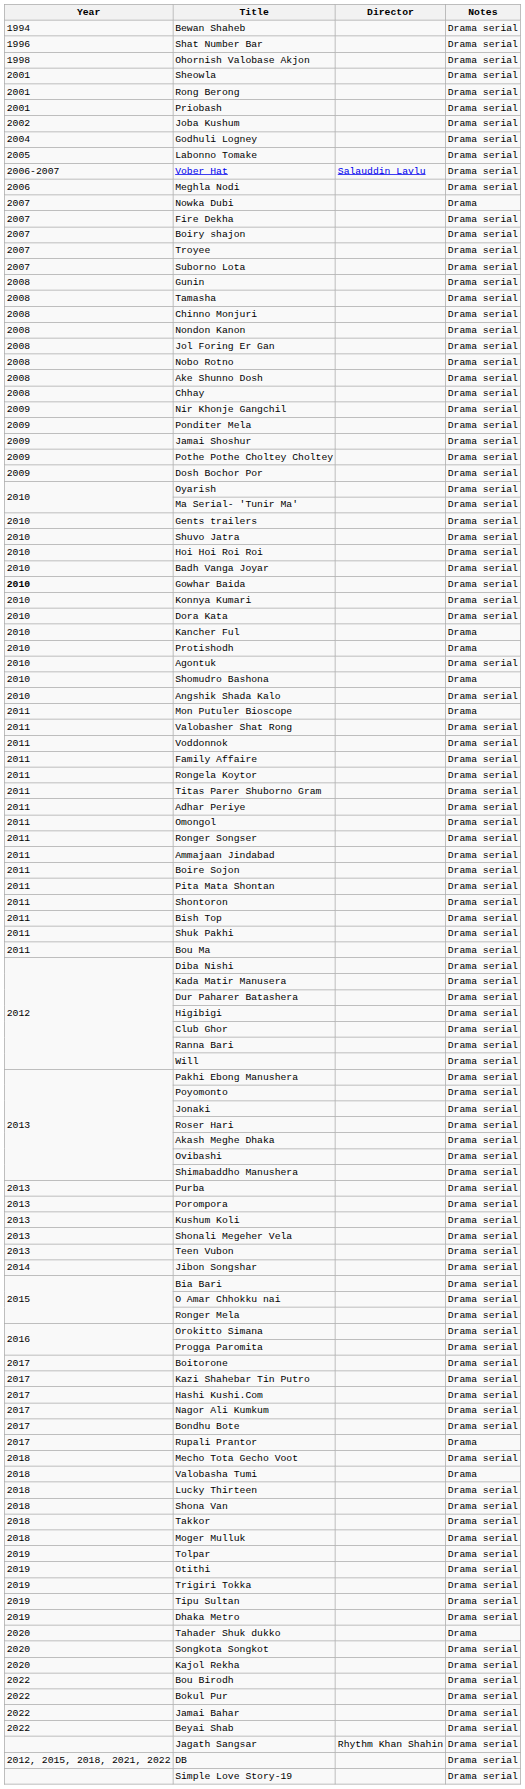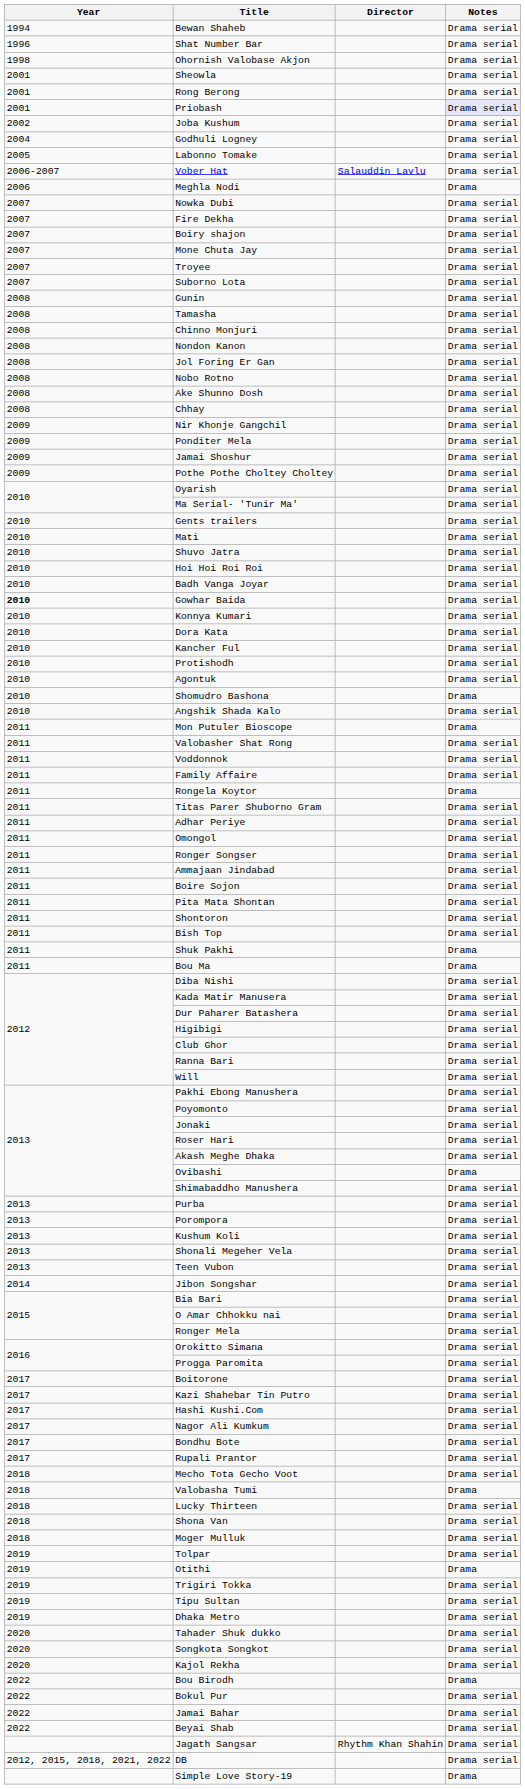 <table class="wikitable sortable">
 <tr>
 <th>Year</th>
 <th>Title</th>
 <th>Director</th>
 <th>Notes</th>
 </tr>
 <tr>
 <td>1994</td>
 <td>Bewan Shaheb</td>
 <td></td>
 <td>Drama serial</td>
 </tr>
 <tr>
 <td>1996</td>
 <td>Shat Number Bar</td>
 <td></td>
 <td>Drama serial</td>
 </tr>
 <tr>
 <td>1998</td>
 <td>Ohornish Valobase Akjon</td>
 <td></td>
 <td>Drama serial</td>
 </tr>
 <tr>
 <td>2001</td>
 <td>Sheowla</td>
 <td></td>
 <td>Drama serial</td>
 </tr>
 <tr>
 <td>2001</td>
 <td>Rong Berong</td>
 <td></td>
 <td>Drama serial</td>
 </tr>
 <tr>
 <td>2001</td>
 <td>Priobash</td>
 <td></td>
-<td>Drama serial</td>
+<td style="background: lavender;">Drama serial</td>
 </tr>
 <tr>
 <td>2002</td>
 <td>Joba Kushum</td>
 <td></td>
 <td>Drama serial</td>
 </tr>
 <tr>
 <td>2004</td>
 <td>Godhuli Logney</td>
 <td></td>
 <td>Drama serial</td>
 </tr>
 <tr>
 <td>2005</td>
 <td>Labonno Tomake</td>
 <td></td>
 <td>Drama serial</td>
 </tr>
 <tr>
 <td>2006-2007</td>
 <td><a href='#'>Vober Hat</a></td>
 <td><a href='#'>Salauddin Lavlu</a></td>
 <td>Drama serial</td>
 </tr>
 <tr>
 <td>2006</td>
 <td>Meghla Nodi</td>
 <td></td>
-<td>Drama serial</td>
+<td>Drama</td>
 </tr>
 <tr>
 <td>2007</td>
 <td>Nowka Dubi</td>
 <td></td>
-<td>Drama</td>
+<td>Drama serial</td>
 </tr>
 <tr>
 <td>2007</td>
 <td>Fire Dekha</td>
 <td></td>
 <td>Drama serial</td>
 </tr>
 <tr>
 <td>2007</td>
 <td>Boiry shajon</td>
+<td></td>
+<td>Drama serial</td>
+</tr>
+<tr>
+<td>2007</td>
+<td>Mone Chuta Jay</td>
 <td></td>
 <td>Drama serial</td>
 </tr>
 <tr>
 <td>2007</td>
 <td>Troyee</td>
 <td></td>
 <td>Drama serial</td>
 </tr>
 <tr>
 <td>2007</td>
 <td>Suborno Lota</td>
 <td></td>
 <td>Drama serial</td>
 </tr>
 <tr>
 <td>2008</td>
 <td>Gunin</td>
 <td></td>
 <td>Drama serial</td>
 </tr>
 <tr>
 <td>2008</td>
 <td>Tamasha</td>
 <td></td>
 <td>Drama serial</td>
 </tr>
 <tr>
 <td>2008</td>
 <td>Chinno Monjuri</td>
 <td></td>
 <td>Drama serial</td>
 </tr>
 <tr>
 <td>2008</td>
 <td>Nondon Kanon</td>
 <td></td>
 <td>Drama serial</td>
 </tr>
 <tr>
 <td>2008</td>
 <td>Jol Foring Er Gan</td>
 <td></td>
 <td>Drama serial</td>
 </tr>
 <tr>
 <td>2008</td>
 <td>Nobo Rotno</td>
 <td></td>
 <td>Drama serial</td>
 </tr>
 <tr>
 <td>2008</td>
 <td>Ake Shunno Dosh</td>
 <td></td>
 <td>Drama serial</td>
 </tr>
 <tr>
 <td>2008</td>
 <td>Chhay</td>
 <td></td>
 <td>Drama serial</td>
 </tr>
 <tr>
 <td>2009</td>
 <td>Nir Khonje Gangchil</td>
 <td></td>
 <td>Drama serial</td>
 </tr>
 <tr>
 <td>2009</td>
 <td>Ponditer Mela</td>
 <td></td>
 <td>Drama serial</td>
 </tr>
 <tr>
 <td>2009</td>
 <td>Jamai Shoshur</td>
 <td></td>
 <td>Drama serial</td>
 </tr>
 <tr>
 <td>2009</td>
 <td>Pothe Pothe Choltey Choltey</td>
 <td></td>
 <td>Drama serial</td>
 </tr>
 <tr>
-<td>2009</td>
-<td>Dosh Bochor Por</td>
-<td></td>
-<td>Drama serial</td>
-</tr>
-<tr>
 <td rowspan="2">2010</td>
 <td>Oyarish</td>
 <td></td>
 <td>Drama serial</td>
 </tr>
 <tr>
 <td>Ma Serial- 'Tunir Ma'</td>
 <td></td>
 <td>Drama serial</td>
 </tr>
 <tr>
 <td>2010</td>
 <td>Gents trailers</td>
+<td></td>
+<td>Drama serial</td>
+</tr>
+<tr>
+<td>2010</td>
+<td>Mati</td>
 <td></td>
 <td>Drama serial</td>
 </tr>
 <tr>
 <td>2010</td>
 <td>Shuvo Jatra</td>
 <td></td>
 <td>Drama serial</td>
 </tr>
 <tr>
 <td>2010</td>
 <td>Hoi Hoi Roi Roi</td>
 <td></td>
 <td>Drama serial</td>
 </tr>
 <tr>
 <td>2010</td>
 <td>Badh Vanga Joyar</td>
 <td></td>
 <td>Drama serial</td>
 </tr>
 <tr>
 <td><strong>2010</strong></td>
 <td>Gowhar Baida</td>
 <td></td>
 <td>Drama serial</td>
 </tr>
 <tr>
 <td>2010</td>
 <td>Konnya Kumari</td>
 <td></td>
 <td>Drama serial</td>
 </tr>
 <tr>
 <td>2010</td>
 <td>Dora Kata</td>
 <td></td>
 <td>Drama serial</td>
 </tr>
 <tr>
 <td>2010</td>
 <td>Kancher Ful</td>
 <td></td>
-<td>Drama</td>
+<td>Drama serial</td>
 </tr>
 <tr>
 <td>2010</td>
 <td>Protishodh</td>
 <td></td>
-<td>Drama</td>
+<td>Drama serial</td>
 </tr>
 <tr>
 <td>2010</td>
 <td>Agontuk</td>
 <td></td>
 <td>Drama serial</td>
 </tr>
 <tr>
 <td>2010</td>
 <td>Shomudro Bashona</td>
 <td></td>
 <td>Drama</td>
 </tr>
 <tr>
 <td>2010</td>
 <td>Angshik Shada Kalo</td>
 <td></td>
 <td>Drama serial</td>
 </tr>
 <tr>
 <td>2011</td>
 <td>Mon Putuler Bioscope</td>
 <td></td>
 <td>Drama</td>
 </tr>
 <tr>
 <td>2011</td>
 <td>Valobasher Shat Rong</td>
 <td></td>
 <td>Drama serial</td>
 </tr>
 <tr>
 <td>2011</td>
 <td>Voddonnok</td>
 <td></td>
 <td>Drama serial</td>
 </tr>
 <tr>
 <td>2011</td>
 <td>Family Affaire</td>
 <td></td>
 <td>Drama serial</td>
 </tr>
 <tr>
 <td>2011</td>
 <td>Rongela Koytor</td>
 <td></td>
-<td>Drama serial</td>
+<td>Drama</td>
 </tr>
 <tr>
 <td>2011</td>
 <td>Titas Parer Shuborno Gram</td>
 <td></td>
 <td>Drama serial</td>
 </tr>
 <tr>
 <td>2011</td>
 <td>Adhar Periye</td>
 <td></td>
 <td>Drama serial</td>
 </tr>
 <tr>
 <td>2011</td>
 <td>Omongol</td>
 <td></td>
 <td>Drama serial</td>
 </tr>
 <tr>
 <td>2011</td>
 <td>Ronger Songser</td>
 <td></td>
 <td>Drama serial</td>
 </tr>
 <tr>
 <td>2011</td>
 <td>Ammajaan Jindabad</td>
 <td></td>
 <td>Drama serial</td>
 </tr>
 <tr>
 <td>2011</td>
 <td>Boire Sojon</td>
 <td></td>
 <td>Drama serial</td>
 </tr>
 <tr>
 <td>2011</td>
 <td>Pita Mata Shontan</td>
 <td></td>
 <td>Drama serial</td>
 </tr>
 <tr>
 <td>2011</td>
 <td>Shontoron</td>
 <td></td>
 <td>Drama serial</td>
 </tr>
 <tr>
 <td>2011</td>
 <td>Bish Top</td>
 <td></td>
 <td>Drama serial</td>
 </tr>
 <tr>
 <td>2011</td>
 <td>Shuk Pakhi</td>
 <td></td>
-<td>Drama serial</td>
+<td>Drama</td>
 </tr>
 <tr>
 <td>2011</td>
 <td>Bou Ma</td>
 <td></td>
-<td>Drama serial</td>
+<td>Drama</td>
 </tr>
 <tr>
 <td rowspan="7">2012</td>
 <td>Diba Nishi</td>
 <td></td>
 <td>Drama serial</td>
 </tr>
 <tr>
 <td>Kada Matir Manusera</td>
 <td></td>
 <td>Drama serial</td>
 </tr>
 <tr>
 <td>Dur Paharer Batashera</td>
 <td></td>
 <td>Drama serial</td>
 </tr>
 <tr>
 <td>Higibigi</td>
 <td></td>
 <td>Drama serial</td>
 </tr>
 <tr>
 <td>Club Ghor</td>
 <td></td>
 <td>Drama serial</td>
 </tr>
 <tr>
 <td>Ranna Bari</td>
 <td></td>
 <td>Drama serial</td>
 </tr>
 <tr>
 <td>Will</td>
 <td></td>
 <td>Drama serial</td>
 </tr>
 <tr>
 <td rowspan="7">2013</td>
 <td>Pakhi Ebong Manushera</td>
 <td></td>
 <td>Drama serial</td>
 </tr>
 <tr>
 <td>Poyomonto</td>
 <td></td>
 <td>Drama serial</td>
 </tr>
 <tr>
 <td>Jonaki</td>
 <td></td>
 <td>Drama serial</td>
 </tr>
 <tr>
 <td>Roser Hari</td>
 <td></td>
 <td>Drama serial</td>
 </tr>
 <tr>
 <td>Akash Meghe Dhaka</td>
 <td></td>
 <td>Drama serial</td>
 </tr>
 <tr>
 <td>Ovibashi</td>
 <td></td>
-<td>Drama serial</td>
+<td>Drama</td>
 </tr>
 <tr>
 <td>Shimabaddho Manushera</td>
 <td></td>
 <td>Drama serial</td>
 </tr>
 <tr>
 <td>2013</td>
 <td>Purba</td>
 <td></td>
 <td>Drama serial</td>
 </tr>
 <tr>
 <td>2013</td>
 <td>Porompora</td>
 <td></td>
 <td>Drama serial</td>
 </tr>
 <tr>
 <td>2013</td>
 <td>Kushum Koli</td>
 <td></td>
 <td>Drama serial</td>
 </tr>
 <tr>
 <td>2013</td>
 <td>Shonali Megeher Vela</td>
 <td></td>
 <td>Drama serial</td>
 </tr>
 <tr>
 <td>2013</td>
 <td>Teen Vubon</td>
 <td></td>
 <td>Drama serial</td>
 </tr>
 <tr>
 <td>2014</td>
 <td>Jibon Songshar</td>
 <td></td>
 <td>Drama serial</td>
 </tr>
 <tr>
 <td rowspan="3">2015</td>
 <td>Bia Bari</td>
 <td></td>
 <td>Drama serial</td>
 </tr>
 <tr>
 <td>O Amar Chhokku nai</td>
 <td></td>
 <td>Drama serial</td>
 </tr>
 <tr>
 <td>Ronger Mela</td>
 <td></td>
 <td>Drama serial</td>
 </tr>
 <tr>
 <td rowspan="2">2016</td>
 <td>Orokitto Simana</td>
 <td></td>
 <td>Drama serial</td>
 </tr>
 <tr>
 <td>Progga Paromita</td>
 <td></td>
 <td>Drama serial</td>
 </tr>
 <tr>
 <td>2017</td>
 <td>Boitorone</td>
 <td></td>
 <td>Drama serial</td>
 </tr>
 <tr>
 <td>2017</td>
 <td>Kazi Shahebar Tin Putro</td>
 <td></td>
 <td>Drama serial</td>
 </tr>
 <tr>
 <td>2017</td>
 <td>Hashi Kushi.Com</td>
 <td></td>
 <td>Drama serial</td>
 </tr>
 <tr>
 <td>2017</td>
 <td>Nagor Ali Kumkum</td>
 <td></td>
 <td>Drama serial</td>
 </tr>
 <tr>
 <td>2017</td>
 <td>Bondhu Bote</td>
 <td></td>
 <td>Drama serial</td>
 </tr>
 <tr>
 <td>2017</td>
 <td>Rupali Prantor</td>
 <td></td>
-<td>Drama</td>
+<td>Drama serial</td>
 </tr>
 <tr>
 <td>2018</td>
 <td>Mecho Tota Gecho Voot</td>
 <td></td>
 <td>Drama serial</td>
 </tr>
 <tr>
 <td>2018</td>
 <td>Valobasha Tumi</td>
 <td></td>
 <td>Drama</td>
 </tr>
 <tr>
 <td>2018</td>
 <td>Lucky Thirteen</td>
 <td></td>
 <td>Drama serial</td>
 </tr>
 <tr>
 <td>2018</td>
 <td>Shona Van</td>
 <td></td>
 <td>Drama serial</td>
 </tr>
 <tr>
 <td>2018</td>
-<td>Takkor</td>
-<td></td>
-<td>Drama serial</td>
-</tr>
-<tr>
-<td>2018</td>
 <td>Moger Mulluk</td>
 <td></td>
 <td>Drama serial</td>
 </tr>
 <tr>
 <td>2019</td>
 <td>Tolpar</td>
 <td></td>
 <td>Drama serial</td>
 </tr>
 <tr>
 <td>2019</td>
 <td>Otithi</td>
 <td></td>
-<td>Drama serial</td>
+<td>Drama</td>
 </tr>
 <tr>
 <td>2019</td>
 <td>Trigiri Tokka</td>
 <td></td>
 <td>Drama serial</td>
 </tr>
 <tr>
 <td>2019</td>
 <td>Tipu Sultan</td>
 <td></td>
 <td>Drama serial</td>
 </tr>
 <tr>
 <td>2019</td>
 <td>Dhaka Metro</td>
 <td></td>
 <td>Drama serial</td>
 </tr>
 <tr>
 <td>2020</td>
 <td>Tahader Shuk dukko</td>
 <td></td>
-<td>Drama</td>
+<td>Drama serial</td>
 </tr>
 <tr>
 <td>2020</td>
 <td>Songkota Songkot</td>
 <td></td>
 <td>Drama serial</td>
 </tr>
 <tr>
 <td>2020</td>
 <td>Kajol Rekha</td>
 <td></td>
 <td>Drama serial</td>
 </tr>
 <tr>
 <td>2022</td>
 <td>Bou Birodh</td>
 <td></td>
-<td>Drama serial</td>
+<td>Drama</td>
 </tr>
 <tr>
 <td>2022</td>
 <td>Bokul Pur</td>
 <td></td>
 <td>Drama serial</td>
 </tr>
 <tr>
 <td>2022</td>
 <td>Jamai Bahar</td>
 <td></td>
 <td>Drama serial</td>
 </tr>
 <tr>
 <td>2022</td>
 <td>Beyai Shab</td>
 <td></td>
 <td>Drama serial</td>
 </tr>
 <tr>
 <td></td>
 <td>Jagath Sangsar</td>
 <td>Rhythm Khan Shahin</td>
 <td>Drama serial</td>
 </tr>
 <tr>
 <td>2012, 2015, 2018, 2021, 2022</td>
 <td>DB</td>
 <td></td>
 <td>Drama serial</td>
 </tr>
 <tr>
 <td></td>
 <td>Simple Love Story-19</td>
 <td></td>
-<td>Drama serial</td>
+<td>Drama</td>
 </tr>
 </table>
